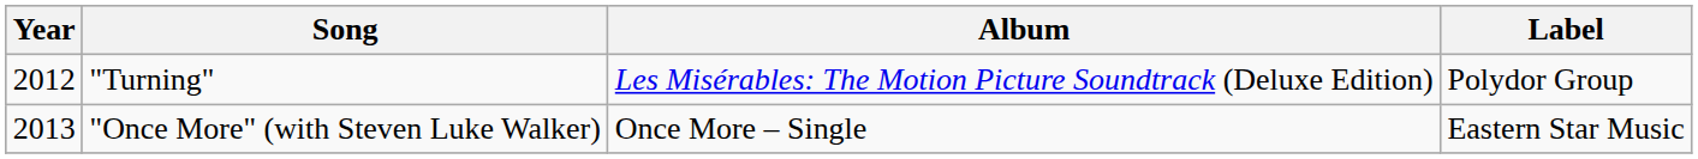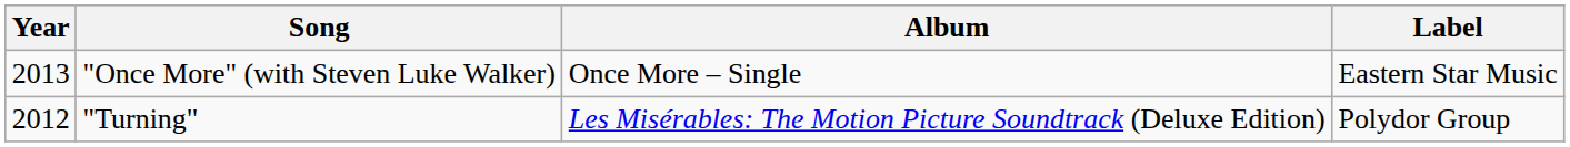 <table class="wikitable">
 <tr>
 <th>Year</th>
 <th>Song</th>
 <th>Album</th>
 <th>Label</th>
 </tr>
 <tr>
+<td>2013</td>
+<td>"Once More" (with Steven Luke Walker)</td>
+<td>Once More – Single</td>
+<td>Eastern Star Music</td>
+</tr>
+<tr>
 <td>2012</td>
 <td>"Turning"</td>
 <td><em><a href='#'>Les Misérables: The Motion Picture Soundtrack</a></em> (Deluxe Edition)</td>
 <td>Polydor Group</td>
 </tr>
-<tr>
-<td>2013</td>
-<td>"Once More" (with Steven Luke Walker)</td>
-<td>Once More – Single</td>
-<td>Eastern Star Music</td>
-</tr>
 </table>
